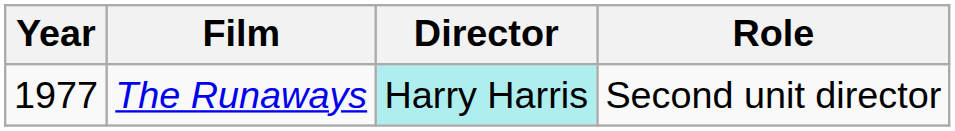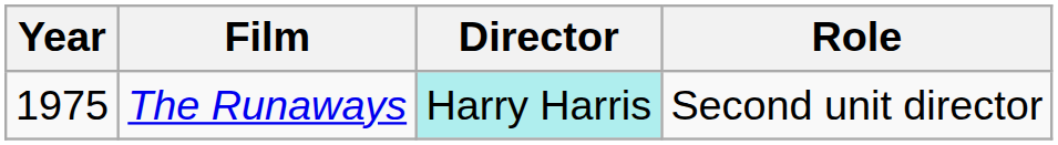 <table class="wikitable">
 <tr>
 <th>Year</th>
 <th>Film</th>
 <th>Director</th>
 <th>Role</th>
 </tr>
 <tr>
-<td>1977</td>
+<td>1975</td>
 <td><em><a href='#'>The Runaways</a></em></td>
 <td style="background: paleturquoise;">Harry Harris</td>
 <td>Second unit director</td>
 </tr>
 </table>
